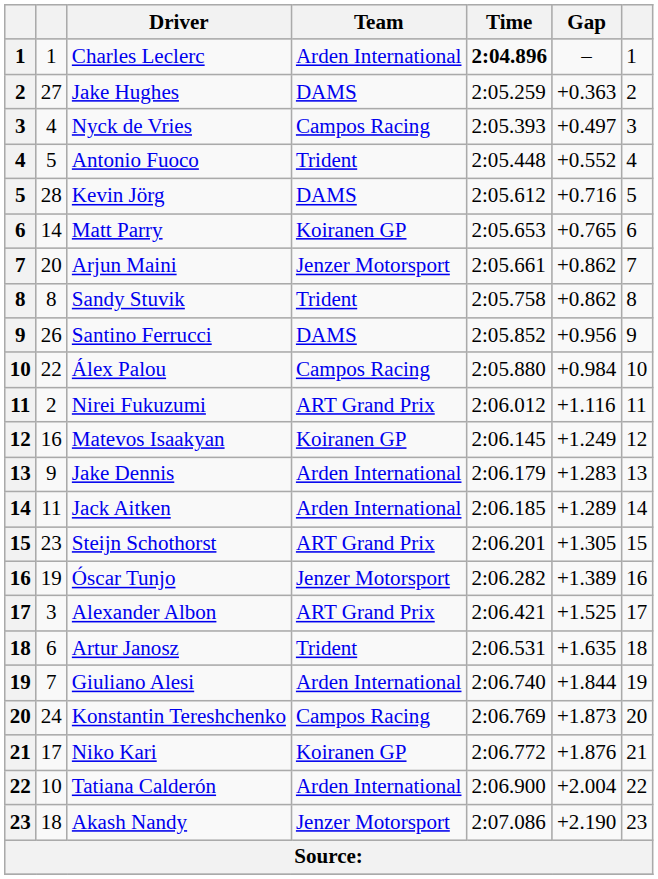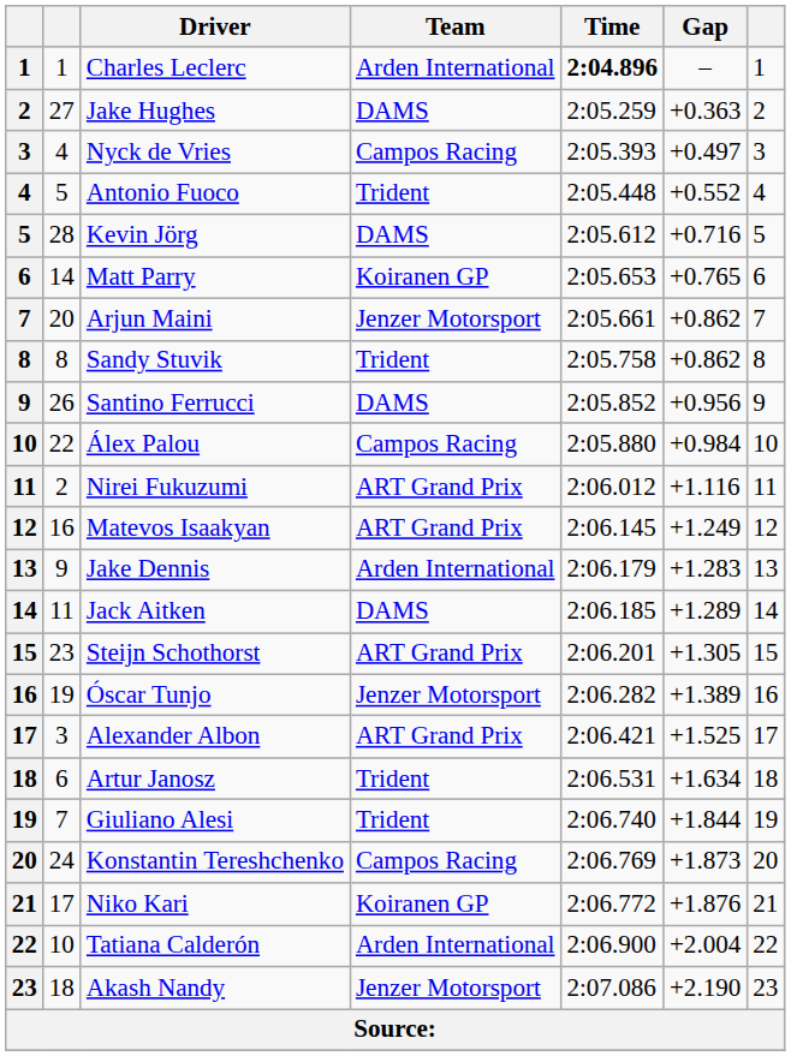 <table class="wikitable" style="font-size:85%">
 <tr>
 <th></th>
 <th></th>
 <th>Driver</th>
 <th>Team</th>
 <th>Time</th>
 <th>Gap</th>
 <th></th>
 </tr>
 <tr>
 <th>1</th>
 <td align="center">1</td>
 <td> <a href='#'>Charles Leclerc</a></td>
 <td><a href='#'>Arden International</a></td>
 <td><strong>2:04.896</strong></td>
 <td align="center">–</td>
 <td>1</td>
 </tr>
 <tr>
 <th>2</th>
 <td align="center">27</td>
 <td> <a href='#'>Jake Hughes</a></td>
 <td><a href='#'>DAMS</a></td>
 <td>2:05.259</td>
 <td>+0.363</td>
 <td>2</td>
 </tr>
 <tr>
 <th>3</th>
 <td align="center">4</td>
 <td> <a href='#'>Nyck de Vries</a></td>
 <td><a href='#'>Campos Racing</a></td>
 <td>2:05.393</td>
 <td>+0.497</td>
 <td>3</td>
 </tr>
 <tr>
 <th>4</th>
 <td align="center">5</td>
 <td> <a href='#'>Antonio Fuoco</a></td>
 <td><a href='#'>Trident</a></td>
 <td>2:05.448</td>
 <td>+0.552</td>
 <td>4</td>
 </tr>
 <tr>
 <th>5</th>
 <td align="center">28</td>
 <td> <a href='#'>Kevin Jörg</a></td>
 <td><a href='#'>DAMS</a></td>
 <td>2:05.612</td>
 <td>+0.716</td>
 <td>5</td>
 </tr>
 <tr>
 <th>6</th>
 <td align="center">14</td>
 <td> <a href='#'>Matt Parry</a></td>
 <td><a href='#'>Koiranen GP</a></td>
 <td>2:05.653</td>
 <td>+0.765</td>
 <td>6</td>
 </tr>
 <tr>
 <th>7</th>
 <td align="center">20</td>
 <td> <a href='#'>Arjun Maini</a></td>
 <td><a href='#'>Jenzer Motorsport</a></td>
 <td>2:05.661</td>
 <td>+0.862</td>
 <td>7</td>
 </tr>
 <tr>
 <th>8</th>
 <td align="center">8</td>
 <td> <a href='#'>Sandy Stuvik</a></td>
 <td><a href='#'>Trident</a></td>
 <td>2:05.758</td>
 <td>+0.862</td>
 <td>8</td>
 </tr>
 <tr>
 <th>9</th>
 <td align="center">26</td>
 <td> <a href='#'>Santino Ferrucci</a></td>
 <td><a href='#'>DAMS</a></td>
 <td>2:05.852</td>
 <td>+0.956</td>
 <td>9</td>
 </tr>
 <tr>
 <th>10</th>
 <td align="center">22</td>
 <td> <a href='#'>Álex Palou</a></td>
 <td><a href='#'>Campos Racing</a></td>
 <td>2:05.880</td>
 <td>+0.984</td>
 <td>10</td>
 </tr>
 <tr>
 <th>11</th>
 <td align="center">2</td>
 <td> <a href='#'>Nirei Fukuzumi</a></td>
 <td><a href='#'>ART Grand Prix</a></td>
 <td>2:06.012</td>
 <td>+1.116</td>
 <td>11</td>
 </tr>
 <tr>
 <th>12</th>
 <td align="center">16</td>
 <td> <a href='#'>Matevos Isaakyan</a></td>
-<td><a href='#'>Koiranen GP</a></td>
+<td><a href='#'>ART Grand Prix</a></td>
 <td>2:06.145</td>
 <td>+1.249</td>
 <td>12</td>
 </tr>
 <tr>
 <th>13</th>
 <td align="center">9</td>
 <td> <a href='#'>Jake Dennis</a></td>
 <td><a href='#'>Arden International</a></td>
 <td>2:06.179</td>
 <td>+1.283</td>
 <td>13</td>
 </tr>
 <tr>
 <th>14</th>
 <td align="center">11</td>
 <td> <a href='#'>Jack Aitken</a></td>
-<td><a href='#'>Arden International</a></td>
+<td><a href='#'>DAMS</a></td>
 <td>2:06.185</td>
 <td>+1.289</td>
 <td>14</td>
 </tr>
 <tr>
 <th>15</th>
 <td align="center">23</td>
 <td> <a href='#'>Steijn Schothorst</a></td>
 <td><a href='#'>ART Grand Prix</a></td>
 <td>2:06.201</td>
 <td>+1.305</td>
 <td>15</td>
 </tr>
 <tr>
 <th>16</th>
 <td align="center">19</td>
 <td> <a href='#'>Óscar Tunjo</a></td>
 <td><a href='#'>Jenzer Motorsport</a></td>
 <td>2:06.282</td>
 <td>+1.389</td>
 <td>16</td>
 </tr>
 <tr>
 <th>17</th>
 <td align="center">3</td>
 <td> <a href='#'>Alexander Albon</a></td>
 <td><a href='#'>ART Grand Prix</a></td>
 <td>2:06.421</td>
 <td>+1.525</td>
 <td>17</td>
 </tr>
 <tr>
 <th>18</th>
 <td align="center">6</td>
 <td> <a href='#'>Artur Janosz</a></td>
 <td><a href='#'>Trident</a></td>
 <td>2:06.531</td>
-<td>+1.635</td>
+<td>+1.634</td>
 <td>18</td>
 </tr>
 <tr>
 <th>19</th>
 <td align="center">7</td>
 <td> <a href='#'>Giuliano Alesi</a></td>
-<td><a href='#'>Arden International</a></td>
+<td><a href='#'>Trident</a></td>
 <td>2:06.740</td>
 <td>+1.844</td>
 <td>19</td>
 </tr>
 <tr>
 <th>20</th>
 <td align="center">24</td>
 <td> <a href='#'>Konstantin Tereshchenko</a></td>
 <td><a href='#'>Campos Racing</a></td>
 <td>2:06.769</td>
 <td>+1.873</td>
 <td>20</td>
 </tr>
 <tr>
 <th>21</th>
 <td align="center">17</td>
 <td> <a href='#'>Niko Kari</a></td>
 <td><a href='#'>Koiranen GP</a></td>
 <td>2:06.772</td>
 <td>+1.876</td>
 <td>21</td>
 </tr>
 <tr>
 <th>22</th>
 <td align="center">10</td>
 <td> <a href='#'>Tatiana Calderón</a></td>
 <td><a href='#'>Arden International</a></td>
 <td>2:06.900</td>
 <td>+2.004</td>
 <td>22</td>
 </tr>
 <tr>
 <th>23</th>
 <td align="center">18</td>
 <td> <a href='#'>Akash Nandy</a></td>
 <td><a href='#'>Jenzer Motorsport</a></td>
 <td>2:07.086</td>
 <td>+2.190</td>
 <td>23</td>
 </tr>
 <tr>
 <th colspan="7">Source:</th>
 </tr>
 <tr>
 </tr>
 </table>
